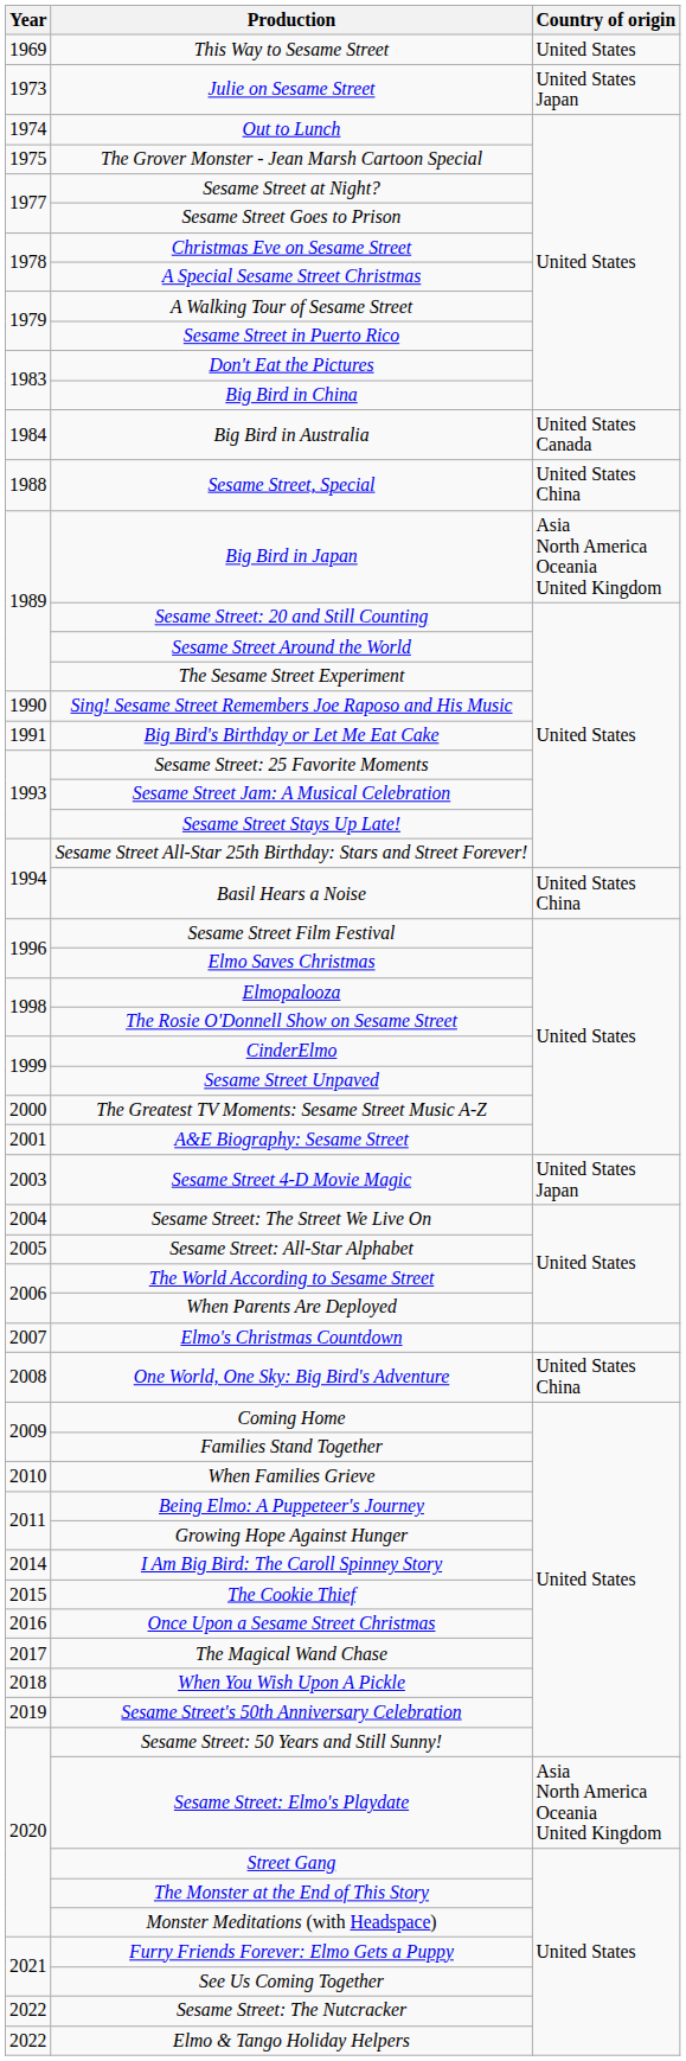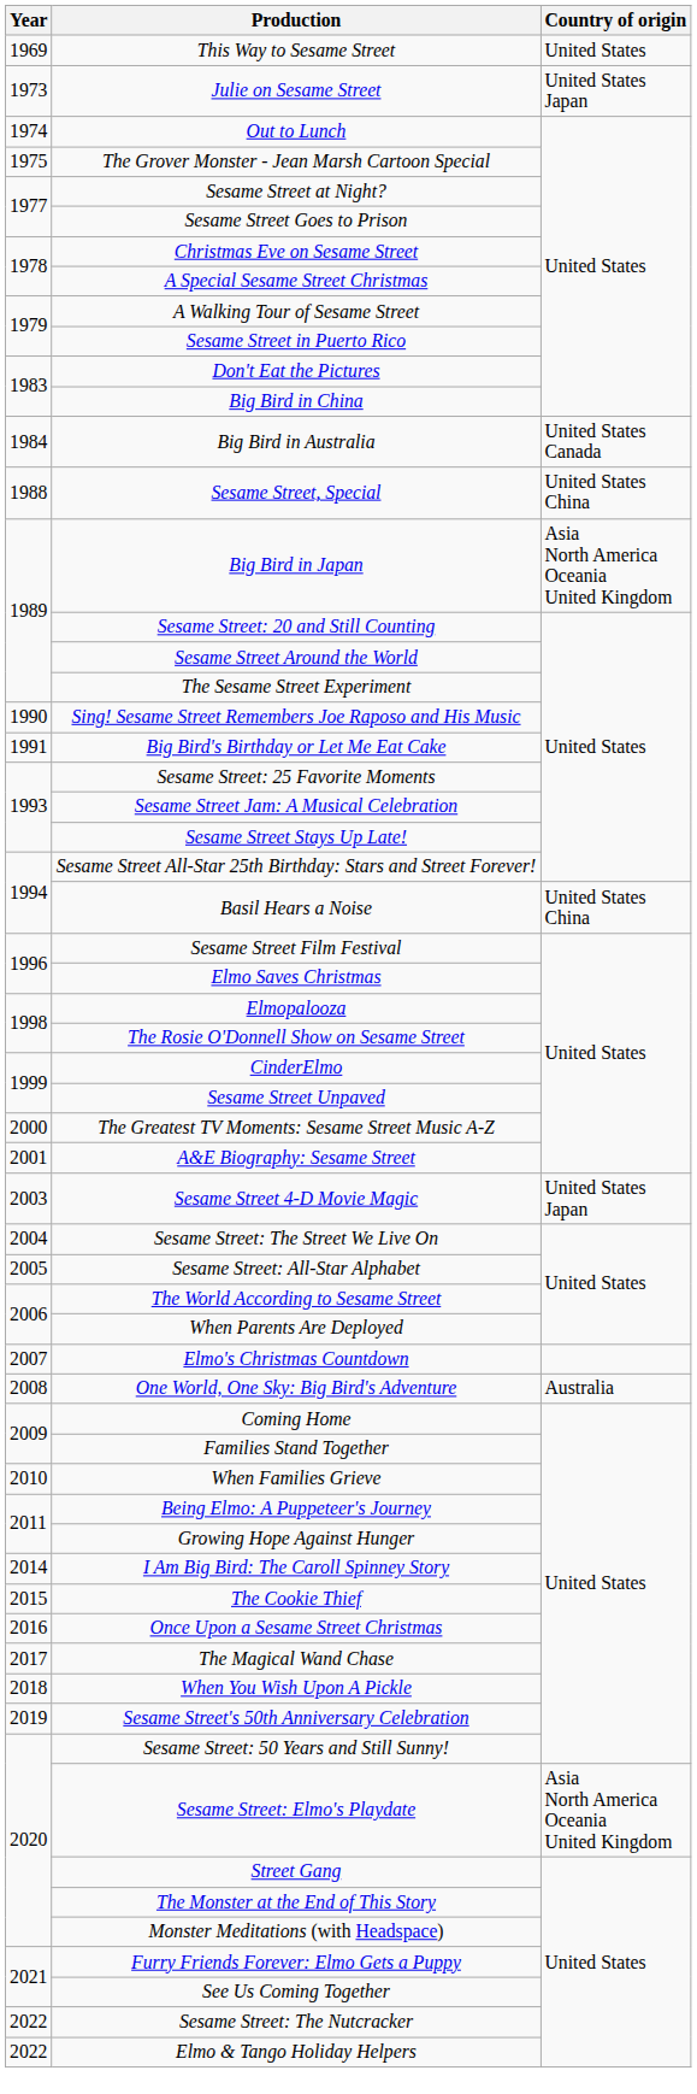 <table class="wikitable sortable">
 <tr>
 <th>Year</th>
 <th>Production</th>
 <th>Country of origin</th>
 </tr>
 <tr>
 <td>1969</td>
 <td style="text-align:center"><em>This Way to Sesame Street</em></td>
 <td>United States</td>
 </tr>
 <tr>
 <td>1973</td>
 <td style="text-align:center"><em><a href='#'>Julie on Sesame Street</a></em></td>
 <td>United States<br>Japan</td>
 </tr>
 <tr>
 <td>1974</td>
 <td style="text-align:center"><em><a href='#'>Out to Lunch</a></em></td>
 <td rowspan="10">United States</td>
 </tr>
 <tr>
 <td>1975</td>
 <td style="text-align:center"><em>The Grover Monster - Jean Marsh Cartoon Special</em></td>
 </tr>
 <tr>
 <td rowspan="2">1977</td>
 <td style="text-align:center"><em>Sesame Street at Night?</em></td>
 </tr>
 <tr>
 <td style="text-align:center"><em>Sesame Street Goes to Prison</em></td>
 </tr>
 <tr>
 <td rowspan="2">1978</td>
 <td style="text-align:center"><em><a href='#'>Christmas Eve on Sesame Street</a></em></td>
 </tr>
 <tr>
 <td style="text-align:center"><em><a href='#'>A Special Sesame Street Christmas</a></em></td>
 </tr>
 <tr>
 <td rowspan="2">1979</td>
 <td style="text-align:center"><em>A Walking Tour of Sesame Street</em></td>
 </tr>
 <tr>
 <td style="text-align:center"><em><a href='#'>Sesame Street in Puerto Rico</a></em></td>
 </tr>
 <tr>
 <td rowspan="2">1983</td>
 <td style="text-align:center"><em><a href='#'>Don't Eat the Pictures</a></em></td>
 </tr>
 <tr>
 <td style="text-align:center"><em><a href='#'>Big Bird in China</a></em></td>
 </tr>
 <tr>
 <td>1984</td>
 <td style="text-align:center"><em>Big Bird in Australia</em></td>
 <td>United States<br>Canada</td>
 </tr>
 <tr>
 <td>1988</td>
 <td style="text-align:center"><em><a href='#'>Sesame Street, Special</a></em></td>
 <td>United States<br>China</td>
 </tr>
 <tr>
 <td rowspan="4">1989</td>
 <td style="text-align:center"><em><a href='#'>Big Bird in Japan</a></em></td>
 <td>Asia<br>North America<br>Oceania<br>United Kingdom</td>
 </tr>
 <tr>
 <td style="text-align:center"><em><a href='#'>Sesame Street: 20 and Still Counting</a></em></td>
 <td rowspan="9">United States</td>
 </tr>
 <tr>
 <td style="text-align:center"><em><a href='#'>Sesame Street Around the World</a></em></td>
 </tr>
 <tr>
 <td style="text-align:center"><em>The Sesame Street Experiment</em></td>
 </tr>
 <tr>
 <td>1990</td>
 <td style="text-align:center"><em><a href='#'>Sing! Sesame Street Remembers Joe Raposo and His Music</a></em></td>
 </tr>
 <tr>
 <td>1991</td>
 <td style="text-align:center"><em><a href='#'>Big Bird's Birthday or Let Me Eat Cake</a></em></td>
 </tr>
 <tr>
 <td rowspan="3">1993</td>
 <td style="text-align:center"><em>Sesame Street: 25 Favorite Moments</em></td>
 </tr>
 <tr>
 <td style="text-align:center"><em><a href='#'>Sesame Street Jam: A Musical Celebration</a></em></td>
 </tr>
 <tr>
 <td style="text-align:center"><em><a href='#'>Sesame Street Stays Up Late!</a></em></td>
 </tr>
 <tr>
 <td rowspan="2">1994</td>
 <td style="text-align:center"><em>Sesame Street All-Star 25th Birthday: Stars and Street Forever!</em></td>
 </tr>
 <tr>
 <td style="text-align:center"><em>Basil Hears a Noise</em></td>
 <td>United States<br>China</td>
 </tr>
 <tr>
 <td rowspan="2">1996</td>
 <td style="text-align:center"><em>Sesame Street Film Festival</em></td>
 <td rowspan="8">United States</td>
 </tr>
 <tr>
 <td style="text-align:center"><em><a href='#'>Elmo Saves Christmas</a></em></td>
 </tr>
 <tr>
 <td rowspan="2">1998</td>
 <td style="text-align:center"><em><a href='#'>Elmopalooza</a></em></td>
 </tr>
 <tr>
 <td style="text-align:center"><em><a href='#'>The Rosie O'Donnell Show on Sesame Street</a></em></td>
 </tr>
 <tr>
 <td rowspan="2">1999</td>
 <td style="text-align:center"><em><a href='#'>CinderElmo</a></em></td>
 </tr>
 <tr>
 <td style="text-align:center"><em><a href='#'>Sesame Street Unpaved</a></em></td>
 </tr>
 <tr>
 <td>2000</td>
 <td style="text-align:center"><em>The Greatest TV Moments: Sesame Street Music A-Z</em></td>
 </tr>
 <tr>
 <td>2001</td>
 <td style="text-align:center"><em><a href='#'>A&E Biography: Sesame Street</a></em></td>
 </tr>
 <tr>
 <td>2003</td>
 <td style="text-align:center"><em><a href='#'>Sesame Street 4-D Movie Magic</a></em></td>
 <td>United States<br>Japan</td>
 </tr>
 <tr>
 <td>2004</td>
 <td style="text-align:center"><em>Sesame Street: The Street We Live On</em></td>
 <td rowspan="4">United States</td>
 </tr>
 <tr>
 <td>2005</td>
 <td style="text-align:center"><em>Sesame Street: All-Star Alphabet</em></td>
 </tr>
 <tr>
 <td rowspan="2">2006</td>
 <td style="text-align:center"><em><a href='#'>The World According to Sesame Street</a></em></td>
 </tr>
 <tr>
 <td style="text-align:center"><em>When Parents Are Deployed</em></td>
 </tr>
 <tr>
 <td>2007</td>
 <td style="text-align:center"><em><a href='#'>Elmo's Christmas Countdown</a></em></td>
 </tr>
 <tr>
 <td>2008</td>
 <td style="text-align:center"><em><a href='#'>One World, One Sky: Big Bird's Adventure</a></em></td>
-<td>United States<br>China</td>
+<td>Australia</td>
 </tr>
 <tr>
 <td rowspan="2">2009</td>
 <td style="text-align:center"><em>Coming Home</em></td>
 <td rowspan="12">United States</td>
 </tr>
 <tr>
 <td style="text-align:center"><em>Families Stand Together</em></td>
 </tr>
 <tr>
 <td>2010</td>
 <td style="text-align:center"><em>When Families Grieve</em></td>
 </tr>
 <tr>
 <td rowspan="2">2011</td>
 <td style="text-align:center"><em><a href='#'>Being Elmo: A Puppeteer's Journey</a></em></td>
 </tr>
 <tr>
 <td style="text-align:center"><em>Growing Hope Against Hunger</em></td>
 </tr>
 <tr>
 <td>2014</td>
 <td style="text-align:center"><em><a href='#'>I Am Big Bird: The Caroll Spinney Story</a></em></td>
 </tr>
 <tr>
 <td>2015</td>
 <td style="text-align:center"><em><a href='#'>The Cookie Thief</a></em></td>
 </tr>
 <tr>
 <td>2016</td>
 <td style="text-align:center"><em><a href='#'>Once Upon a Sesame Street Christmas</a></em></td>
 </tr>
 <tr>
 <td>2017</td>
 <td style="text-align:center"><em>The Magical Wand Chase</em></td>
 </tr>
 <tr>
 <td>2018</td>
 <td style="text-align:center"><a href='#'><em>When You Wish Upon A Pickle</em></a></td>
 </tr>
 <tr>
 <td>2019</td>
 <td style="text-align:center"><em><a href='#'>Sesame Street's 50th Anniversary Celebration</a></em></td>
 </tr>
 <tr>
 <td rowspan="5">2020</td>
 <td style="text-align:center"><em>Sesame Street: 50 Years and Still Sunny!</em></td>
 </tr>
 <tr>
 <td style="text-align:center"><em><a href='#'>Sesame Street: Elmo's Playdate</a></em></td>
 <td>Asia<br>North America<br>Oceania<br>United Kingdom</td>
 </tr>
 <tr>
 <td style="text-align:center"><em><a href='#'>Street Gang</a></em></td>
 <td rowspan="9">United States</td>
 </tr>
 <tr>
 <td style="text-align:center"><em><a href='#'>The Monster at the End of This Story</a></em></td>
 </tr>
 <tr>
 <td style="text-align:center"><em>Monster Meditations</em> (with <a href='#'>Headspace</a>)</td>
 </tr>
 <tr>
 <td rowspan="2">2021</td>
 <td style="text-align:center"><em><a href='#'>Furry Friends Forever: Elmo Gets a Puppy</a></em></td>
 </tr>
 <tr>
 <td style="text-align:center"><em>See Us Coming Together</em></td>
 </tr>
 <tr>
 <td>2022</td>
 <td style="text-align:center"><em>Sesame Street: The Nutcracker</em></td>
 </tr>
 <tr>
 <td>2022</td>
 <td style="text-align:center"><em>Elmo & Tango Holiday Helpers</em></td>
 </tr>
 </table>
